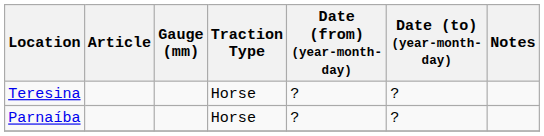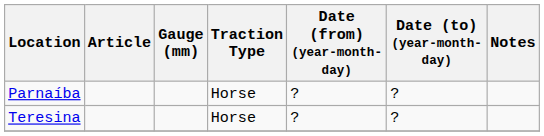 <table class="wikitable sortable">
 <tr>
 <th>Location</th>
 <th>Article</th>
 <th>Gauge<br> (mm)</th>
 <th>Traction<br>Type</th>
 <th width=80px>Date (from)<br><small>(year-month-day)</small></th>
 <th width=80px>Date (to)<br><small>(year-month-day)</small></th>
 <th>Notes</th>
 </tr>
 <tr>
+<td><a href='#'>Parnaíba</a></td>
+<td> </td>
+<td align=right></td>
+<td>Horse</td>
+<td>?</td>
+<td>?</td>
+<td> </td>
+</tr>
+<tr>
 <td><a href='#'>Teresina</a></td>
 <td> </td>
 <td align=right></td>
 <td>Horse</td>
 <td>?</td>
 <td>?</td>
 <td></td>
 </tr>
 <tr>
-<td><a href='#'>Parnaíba</a></td>
-<td> </td>
-<td align=right></td>
-<td>Horse</td>
-<td>?</td>
-<td>?</td>
-<td> </td>
-</tr>
-<tr>
 </tr>
 </table>
